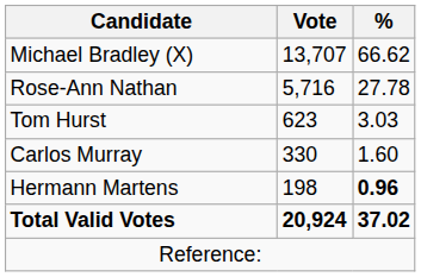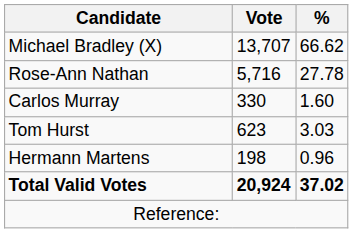 <table class="wikitable">
 <tr>
 <th bgcolor="#DDDDFF" width="200px">Candidate</th>
 <th bgcolor="#DDDDFF" width="50px">Vote</th>
 <th bgcolor="#DDDDFF" width="30px">%</th>
 </tr>
 <tr>
 <td>Michael Bradley (X)</td>
 <td>13,707</td>
 <td>66.62</td>
 </tr>
 <tr>
 <td>Rose-Ann Nathan</td>
 <td>5,716</td>
 <td>27.78</td>
 </tr>
 <tr>
+<td>Carlos Murray</td>
+<td>330</td>
+<td>1.60</td>
+</tr>
+<tr>
 <td>Tom Hurst</td>
 <td>623</td>
 <td>3.03</td>
 </tr>
 <tr>
-<td>Carlos Murray</td>
-<td>330</td>
-<td>1.60</td>
-</tr>
-<tr>
 <td>Hermann Martens</td>
 <td>198</td>
-<td><strong>0.96</strong></td>
+<td>0.96</td>
 </tr>
 <tr>
 <td><strong>Total Valid Votes</strong></td>
 <td><strong>20,924</strong></td>
 <td><strong>37.02</strong></td>
 </tr>
 <tr>
 <td colspan="3" align="center">Reference:</td>
 </tr>
 </table>
